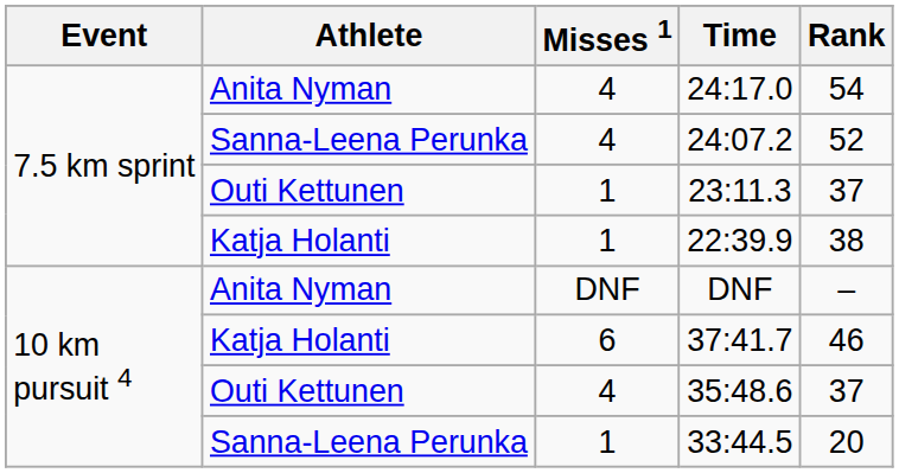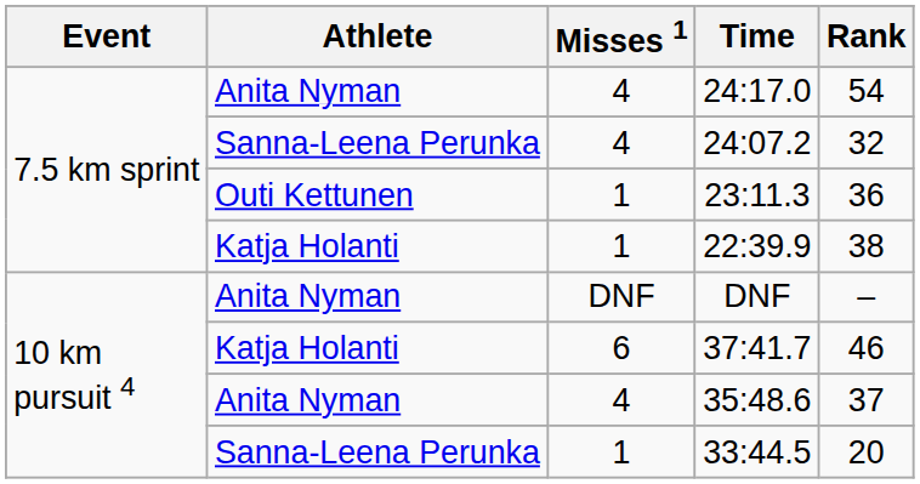 <table class="wikitable" style="font-size:90%">
 <tr>
 <th>Event</th>
 <th>Athlete</th>
 <th>Misses <sup>1</sup></th>
 <th>Time</th>
 <th>Rank</th>
 </tr>
 <tr>
 <td rowspan="4">7.5 km sprint</td>
 <td><a href='#'>Anita Nyman</a></td>
 <td align="center">4</td>
 <td align="center">24:17.0</td>
 <td align="center">54</td>
 </tr>
 <tr>
 <td><a href='#'>Sanna-Leena Perunka</a></td>
 <td align="center">4</td>
 <td align="center">24:07.2</td>
-<td align="center">52</td>
+<td align="center">32</td>
 </tr>
 <tr>
 <td><a href='#'>Outi Kettunen</a></td>
 <td align="center">1</td>
 <td align="center">23:11.3</td>
-<td align="center">37</td>
+<td align="center">36</td>
 </tr>
 <tr>
 <td><a href='#'>Katja Holanti</a></td>
 <td align="center">1</td>
 <td align="center">22:39.9</td>
 <td align="center">38</td>
 </tr>
 <tr>
 <td rowspan="4">10 km <br> pursuit <sup>4</sup></td>
 <td><a href='#'>Anita Nyman</a></td>
 <td align="center">DNF</td>
 <td align="center">DNF</td>
 <td align="center">–</td>
 </tr>
 <tr>
 <td><a href='#'>Katja Holanti</a></td>
 <td align="center">6</td>
 <td align="center">37:41.7</td>
 <td align="center">46</td>
 </tr>
 <tr>
-<td><a href='#'>Outi Kettunen</a></td>
+<td><a href='#'>Anita Nyman</a></td>
 <td align="center">4</td>
 <td align="center">35:48.6</td>
 <td align="center">37</td>
 </tr>
 <tr>
 <td><a href='#'>Sanna-Leena Perunka</a></td>
 <td align="center">1</td>
 <td align="center">33:44.5</td>
 <td align="center">20</td>
 </tr>
 </table>
